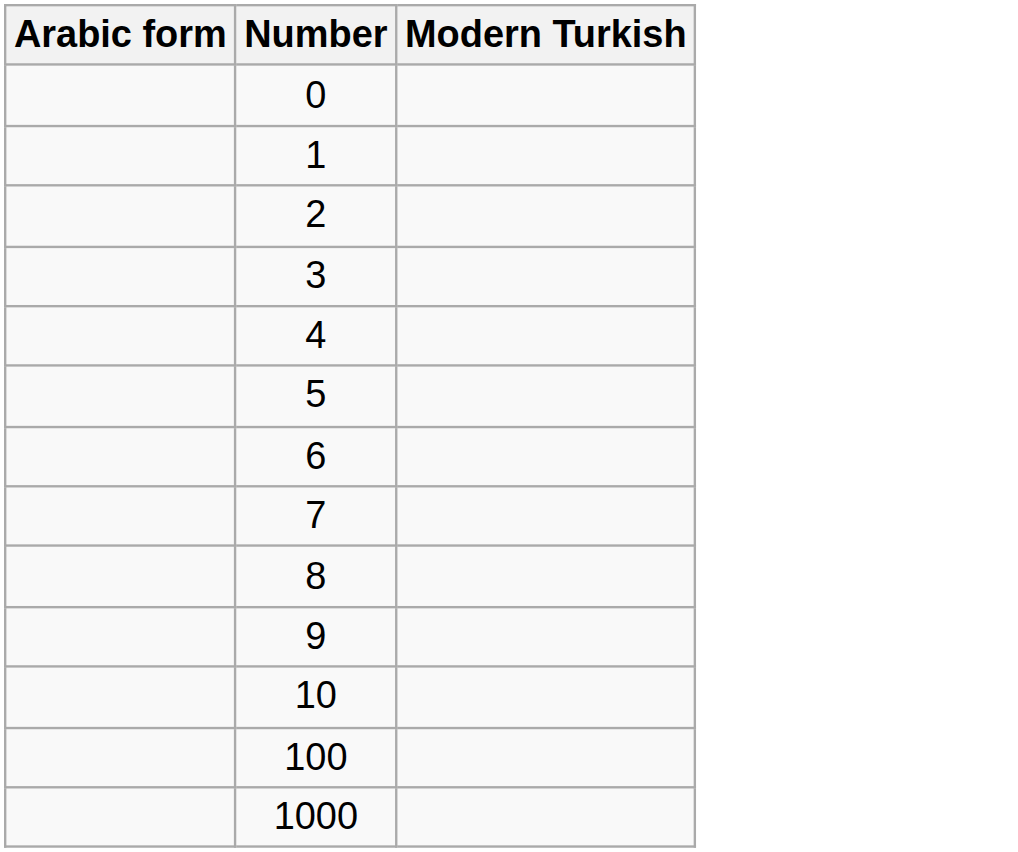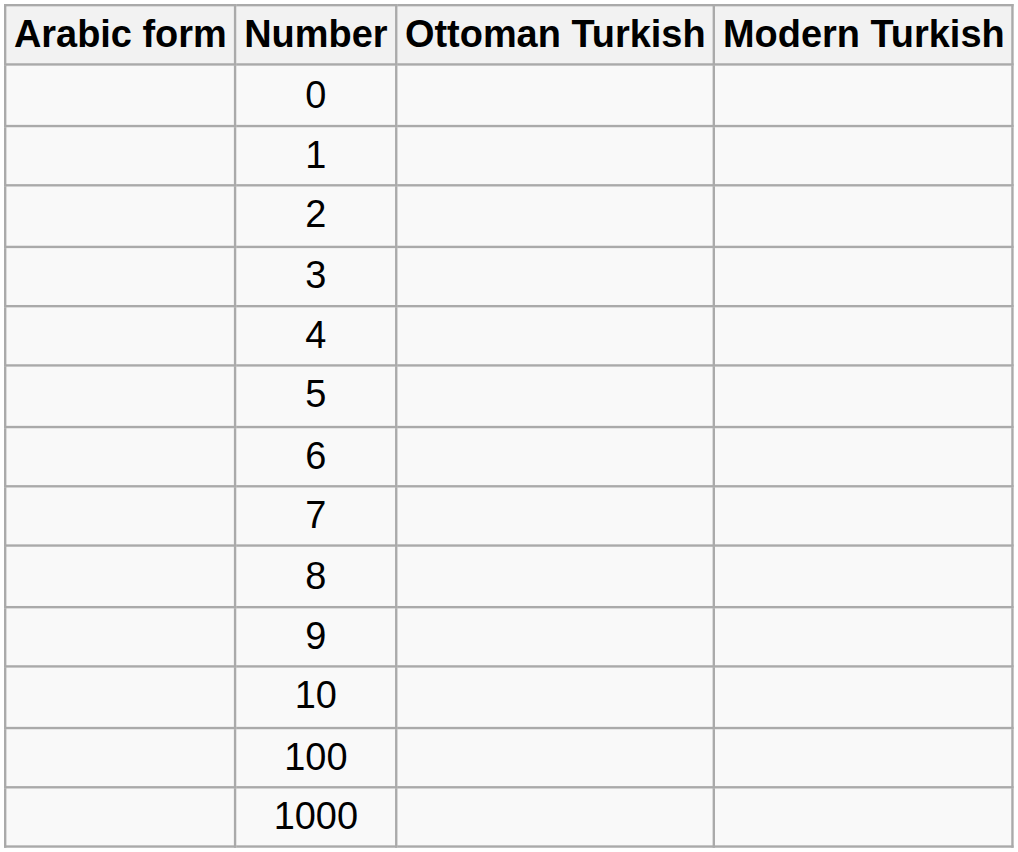 <table class="wikitable">
 <tr>
 <th>Arabic form</th>
 <th>Number</th>
+<th>Ottoman Turkish</th>
 <th>Modern Turkish</th>
 </tr>
 <tr align="center">
 <td><span></span></td>
 <td>0</td>
+<td><span></span></td>
 <td></td>
 </tr>
 <tr align="center">
 <td><span></span></td>
 <td>1</td>
+<td><span></span></td>
 <td></td>
 </tr>
 <tr align="center">
 <td><span></span></td>
 <td>2</td>
+<td><span></span></td>
 <td></td>
 </tr>
 <tr align="center">
 <td><span></span></td>
 <td>3</td>
+<td><span></span></td>
 <td></td>
 </tr>
 <tr align="center">
 <td><span></span></td>
 <td>4</td>
+<td><span></span></td>
 <td></td>
 </tr>
 <tr align="center">
 <td><span></span></td>
 <td>5</td>
+<td><span></span></td>
 <td></td>
 </tr>
 <tr align="center">
 <td><span></span></td>
 <td>6</td>
+<td><span></span></td>
 <td></td>
 </tr>
 <tr align="center">
 <td><span></span></td>
 <td>7</td>
+<td><span></span></td>
 <td></td>
 </tr>
 <tr align="center">
 <td><span></span></td>
 <td>8</td>
+<td><span></span></td>
 <td></td>
 </tr>
 <tr align="center">
 <td><span></span></td>
 <td>9</td>
+<td><span></span></td>
 <td></td>
 </tr>
 <tr align="center">
 <td><span></span></td>
 <td>10</td>
+<td><span></span></td>
 <td></td>
 </tr>
 <tr align="center">
 <td><span></span></td>
 <td>100</td>
+<td><span></span></td>
 <td></td>
 </tr>
 <tr align="center">
 <td><span></span></td>
 <td>1000</td>
+<td><span></span></td>
 <td></td>
 </tr>
 </table>
